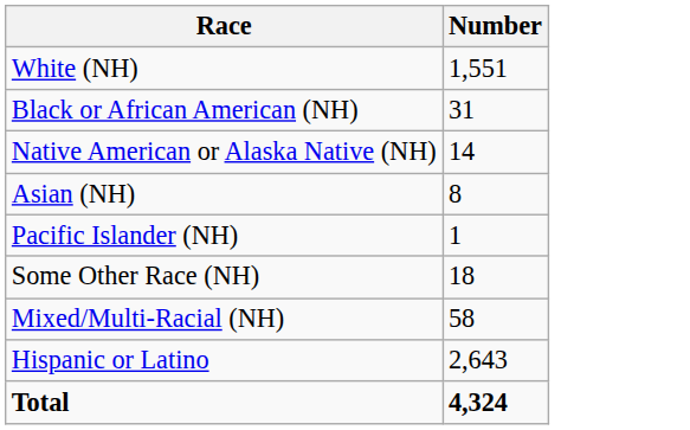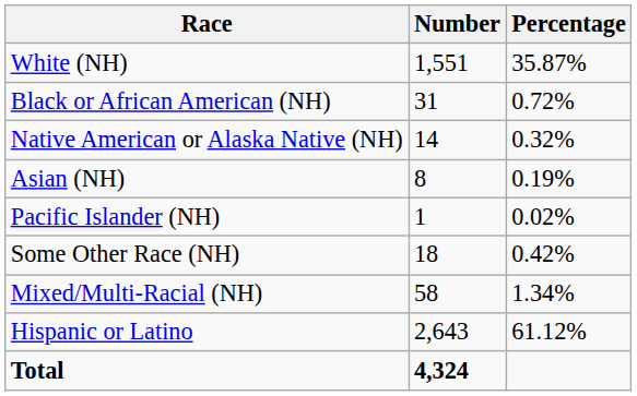 <table class="wikitable">
 <tr>
 <th>Race</th>
 <th>Number</th>
+<th>Percentage</th>
 </tr>
 <tr>
 <td><a href='#'>White</a> (NH)</td>
 <td>1,551</td>
+<td>35.87%</td>
 </tr>
 <tr>
 <td><a href='#'>Black or African American</a> (NH)</td>
 <td>31</td>
+<td>0.72%</td>
 </tr>
 <tr>
 <td><a href='#'>Native American</a> or <a href='#'>Alaska Native</a> (NH)</td>
 <td>14</td>
+<td>0.32%</td>
 </tr>
 <tr>
 <td><a href='#'>Asian</a> (NH)</td>
 <td>8</td>
+<td>0.19%</td>
 </tr>
 <tr>
 <td><a href='#'>Pacific Islander</a> (NH)</td>
 <td>1</td>
+<td>0.02%</td>
 </tr>
 <tr>
 <td>Some Other Race (NH)</td>
 <td>18</td>
+<td>0.42%</td>
 </tr>
 <tr>
 <td><a href='#'>Mixed/Multi-Racial</a> (NH)</td>
 <td>58</td>
+<td>1.34%</td>
 </tr>
 <tr>
 <td><a href='#'>Hispanic or Latino</a></td>
 <td>2,643</td>
+<td>61.12%</td>
 </tr>
 <tr>
 <td><strong>Total</strong></td>
 <td><strong>4,324</strong></td>
+<td></td>
 </tr>
 </table>
